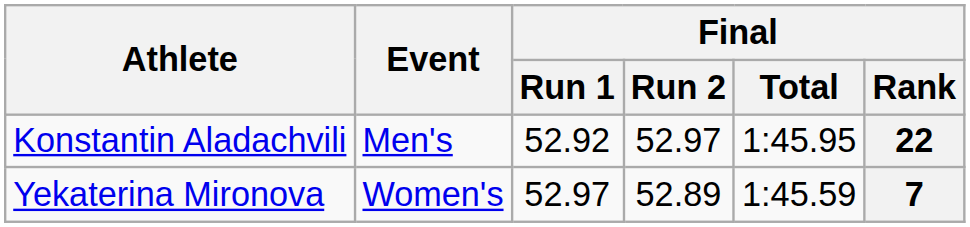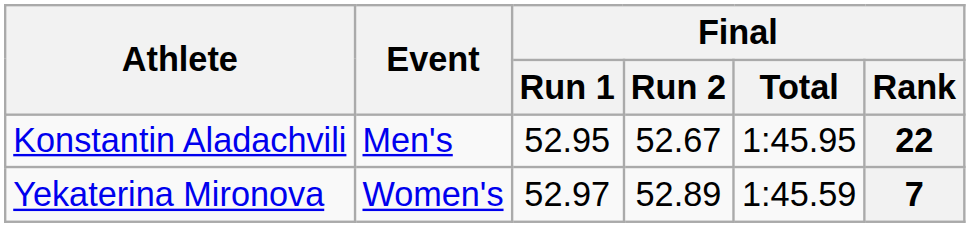 <table class="wikitable" style="font-size:90%">
 <tr>
 <th rowspan="2">Athlete</th>
 <th rowspan="2">Event</th>
 <th colspan="4">Final</th>
 </tr>
 <tr>
 <th>Run 1</th>
 <th>Run 2</th>
 <th>Total</th>
 <th>Rank</th>
 </tr>
 <tr>
 <td><a href='#'>Konstantin Aladachvili</a></td>
 <td><a href='#'>Men's</a></td>
-<td align="center">52.92</td>
-<td align="center">52.97</td>
+<td align="center">52.95</td>
+<td align="center">52.67</td>
 <td align="center">1:45.95</td>
 <th align="center">22</th>
 </tr>
 <tr>
 <td><a href='#'>Yekaterina Mironova</a></td>
 <td><a href='#'>Women's</a></td>
 <td align="center">52.97</td>
 <td align="center">52.89</td>
 <td align="center">1:45.59</td>
 <th align="center">7</th>
 </tr>
 </table>
